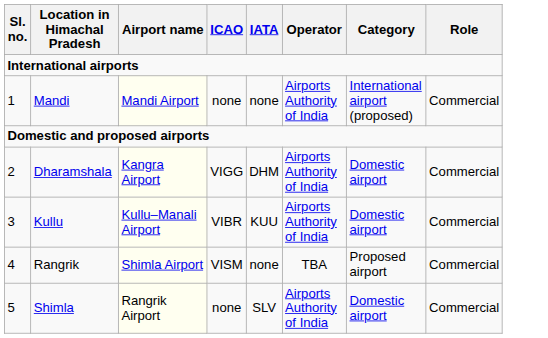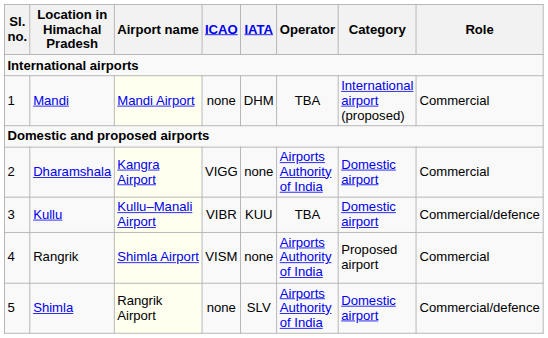 <table class="wikitable sortable">
 <tr>
 <th>Sl. no.</th>
 <th>Location in Himachal Pradesh</th>
 <th>Airport name</th>
 <th><a href='#'>ICAO</a></th>
 <th><a href='#'>IATA</a></th>
 <th>Operator</th>
 <th>Category</th>
 <th>Role</th>
 </tr>
 <tr>
 <td colspan="8"><strong>International airports</strong></td>
 </tr>
 <tr>
 <td>1</td>
 <td><a href='#'>Mandi</a></td>
 <td style="background:#FFFFF0;"><a href='#'>Mandi Airport</a></td>
 <td align="center">none</td>
-<td align="center">none</td>
-<td><a href='#'>Airports Authority of India</a></td>
+<td align="center">DHM</td>
+<td align=center>TBA</td>
 <td><a href='#'>International airport</a><br>(proposed)<br></td>
 <td>Commercial</td>
 </tr>
 <tr>
 <td colspan="8"><strong>Domestic and proposed airports</strong></td>
 </tr>
 <tr>
 <td>2</td>
 <td><a href='#'>Dharamshala</a></td>
 <td style="background:#FFFFF0;"><a href='#'>Kangra Airport</a></td>
 <td align="center">VIGG</td>
-<td align="center">DHM</td>
+<td align="center">none</td>
 <td><a href='#'>Airports Authority of India</a></td>
 <td><a href='#'>Domestic airport</a></td>
 <td>Commercial</td>
 </tr>
 <tr>
 <td>3</td>
 <td><a href='#'>Kullu</a></td>
 <td style="background:#FFFFF0;"><a href='#'>Kullu–Manali Airport</a></td>
 <td align="center">VIBR</td>
 <td align="center">KUU</td>
-<td><a href='#'>Airports Authority of India</a></td>
+<td align=center>TBA</td>
 <td><a href='#'>Domestic airport</a></td>
-<td>Commercial</td>
+<td>Commercial/defence</td>
 </tr>
 <tr>
 <td>4</td>
 <td>Rangrik</td>
 <td style="background:#FFFFF0;"><a href='#'>Shimla Airport</a></td>
 <td align="center">VISM</td>
 <td align="center">none</td>
-<td align=center>TBA</td>
+<td><a href='#'>Airports Authority of India</a></td>
 <td>Proposed airport</td>
 <td>Commercial</td>
 </tr>
 <tr>
 <td>5</td>
 <td><a href='#'>Shimla</a></td>
 <td style="background:#FFFFF0;">Rangrik Airport</td>
 <td align="center">none</td>
 <td align="center">SLV</td>
 <td><a href='#'>Airports Authority of India</a></td>
 <td><a href='#'>Domestic airport</a></td>
-<td>Commercial</td>
+<td>Commercial/defence</td>
 </tr>
 </table>
